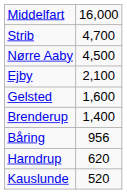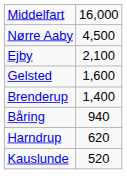 <table class="wikitable" style="margin-right:1em">
 <tr>
 <td><a href='#'>Middelfart</a></td>
 <td align="center">16,000</td>
-</tr>
-<tr>
-<td><a href='#'>Strib</a></td>
-<td align="center">4,700</td>
 </tr>
 <tr>
 <td><a href='#'>Nørre Aaby</a></td>
 <td align="center">4,500</td>
 </tr>
 <tr>
 <td><a href='#'>Ejby</a></td>
 <td align="center">2,100</td>
 </tr>
 <tr>
 <td><a href='#'>Gelsted</a></td>
 <td align="center">1,600</td>
 </tr>
 <tr>
 <td><a href='#'>Brenderup</a></td>
 <td align="center">1,400</td>
 </tr>
 <tr>
 <td><a href='#'>Båring</a></td>
-<td align="center">956</td>
+<td align="center">940</td>
 </tr>
 <tr>
 <td><a href='#'>Harndrup</a></td>
 <td align="center">620</td>
 </tr>
 <tr>
 <td><a href='#'>Kauslunde</a></td>
 <td align="center">520</td>
 </tr>
 </table>
